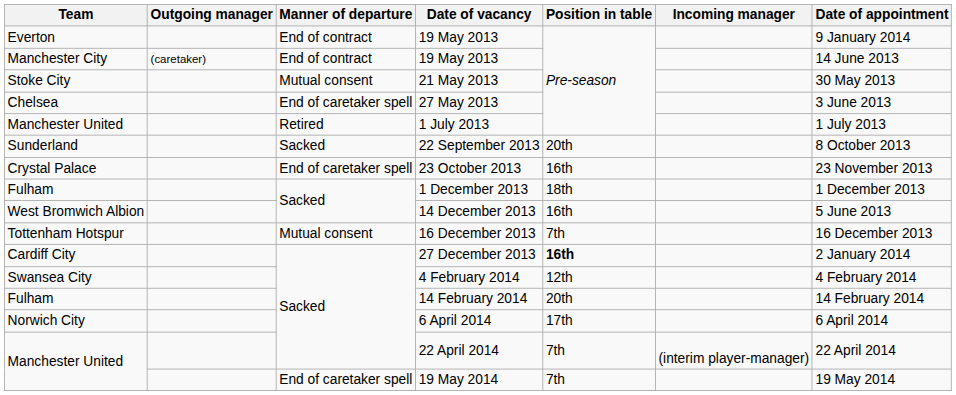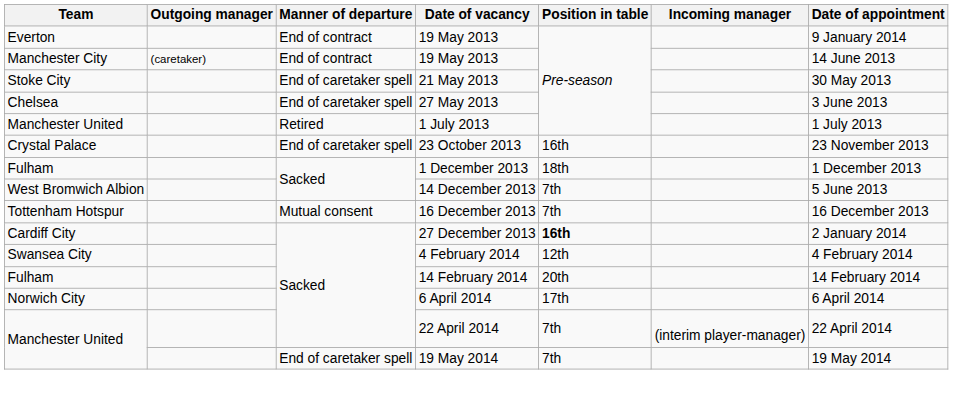 <table class="wikitable sortable">
 <tr>
 <th>Team</th>
 <th>Outgoing manager</th>
 <th>Manner of departure</th>
 <th>Date of vacancy</th>
 <th>Position in table</th>
 <th>Incoming manager</th>
 <th>Date of appointment</th>
 </tr>
 <tr>
 <td>Everton</td>
 <td> </td>
 <td>End of contract</td>
 <td>19 May 2013</td>
 <td rowspan=5><em>Pre-season</em></td>
 <td> </td>
 <td>9 January 2014</td>
 </tr>
 <tr>
 <td>Manchester City</td>
 <td>  <small>(caretaker)</small></td>
 <td>End of contract</td>
 <td>19 May 2013</td>
 <td> </td>
 <td>14 June 2013</td>
 </tr>
 <tr>
 <td>Stoke City</td>
 <td> </td>
-<td>Mutual consent</td>
+<td>End of caretaker spell</td>
 <td>21 May 2013</td>
 <td> </td>
 <td>30 May 2013</td>
 </tr>
 <tr>
 <td>Chelsea</td>
 <td> </td>
 <td>End of caretaker spell</td>
 <td>27 May 2013</td>
 <td> </td>
 <td>3 June 2013</td>
 </tr>
 <tr>
 <td>Manchester United</td>
 <td> </td>
 <td>Retired</td>
 <td>1 July 2013</td>
 <td> </td>
 <td>1 July 2013</td>
-</tr>
-<tr>
-<td>Sunderland</td>
-<td> </td>
-<td>Sacked</td>
-<td>22 September 2013</td>
-<td>20th</td>
-<td> </td>
-<td>8 October 2013</td>
 </tr>
 <tr>
 <td>Crystal Palace</td>
 <td> </td>
 <td>End of caretaker spell</td>
 <td>23 October 2013</td>
 <td>16th</td>
 <td> </td>
 <td>23 November 2013</td>
 </tr>
 <tr>
 <td>Fulham</td>
 <td> </td>
 <td rowspan=2>Sacked</td>
 <td>1 December 2013</td>
 <td>18th</td>
 <td> </td>
 <td>1 December 2013</td>
 </tr>
 <tr>
 <td>West Bromwich Albion</td>
 <td> </td>
 <td>14 December 2013</td>
-<td>16th</td>
+<td>7th</td>
 <td> </td>
 <td>5 June 2013</td>
 </tr>
 <tr>
 <td>Tottenham Hotspur</td>
 <td> </td>
 <td>Mutual consent</td>
 <td>16 December 2013</td>
 <td>7th</td>
 <td> </td>
 <td>16 December 2013</td>
 </tr>
 <tr>
 <td>Cardiff City</td>
 <td> </td>
 <td rowspan=5>Sacked</td>
 <td>27 December 2013</td>
 <td><strong>16th</strong></td>
 <td> </td>
 <td>2 January 2014</td>
 </tr>
 <tr>
 <td>Swansea City</td>
 <td> </td>
 <td>4 February 2014</td>
 <td>12th</td>
 <td> </td>
 <td>4 February 2014</td>
 </tr>
 <tr>
 <td>Fulham</td>
 <td> </td>
 <td>14 February 2014</td>
 <td>20th</td>
 <td> </td>
 <td>14 February 2014</td>
 </tr>
 <tr>
 <td>Norwich City</td>
 <td> </td>
 <td>6 April 2014</td>
 <td>17th</td>
 <td> </td>
 <td>6 April 2014</td>
 </tr>
 <tr>
 <td rowspan=2>Manchester United</td>
 <td> </td>
 <td>22 April 2014</td>
 <td>7th</td>
 <td> <br>(interim player-manager)</td>
 <td>22 April 2014</td>
 </tr>
 <tr>
 <td> </td>
 <td>End of caretaker spell</td>
 <td>19 May 2014</td>
 <td>7th</td>
 <td> </td>
 <td>19 May 2014</td>
 </tr>
 </table>
